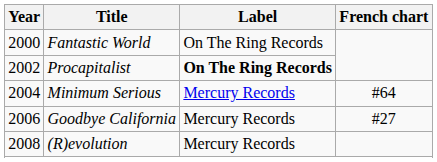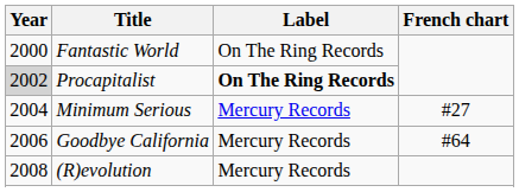 <table class="wikitable">
 <tr>
 <th>Year</th>
 <th>Title</th>
 <th>Label</th>
 <th>French chart</th>
 </tr>
 <tr>
 <td align="center">2000</td>
 <td><em>Fantastic World</em></td>
 <td>On The Ring Records</td>
 </tr>
 <tr>
 </tr>
 <tr>
 </tr>
 <tr>
-<td align="center">2002</td>
+<td align="center" style="background: lightgrey;">2002</td>
 <td><em>Procapitalist</em></td>
 <td><strong>On The Ring Records</strong></td>
 </tr>
 <tr>
 </tr>
 <tr>
 </tr>
 <tr>
 <td align="center">2004</td>
 <td><em>Minimum Serious</em></td>
 <td><a href='#'>Mercury Records</a></td>
-<td align="center">#64</td>
+<td align="center">#27</td>
 </tr>
 <tr>
 </tr>
 <tr>
 <td align="center">2006</td>
 <td><em>Goodbye California</em></td>
 <td>Mercury Records</td>
-<td align="center">#27</td>
+<td align="center">#64</td>
 </tr>
 <tr>
 </tr>
 <tr>
 <td align="center">2008</td>
 <td><em>(R)evolution</em></td>
 <td>Mercury Records</td>
 </tr>
 <tr>
 </tr>
 <tr>
 </tr>
 </table>
